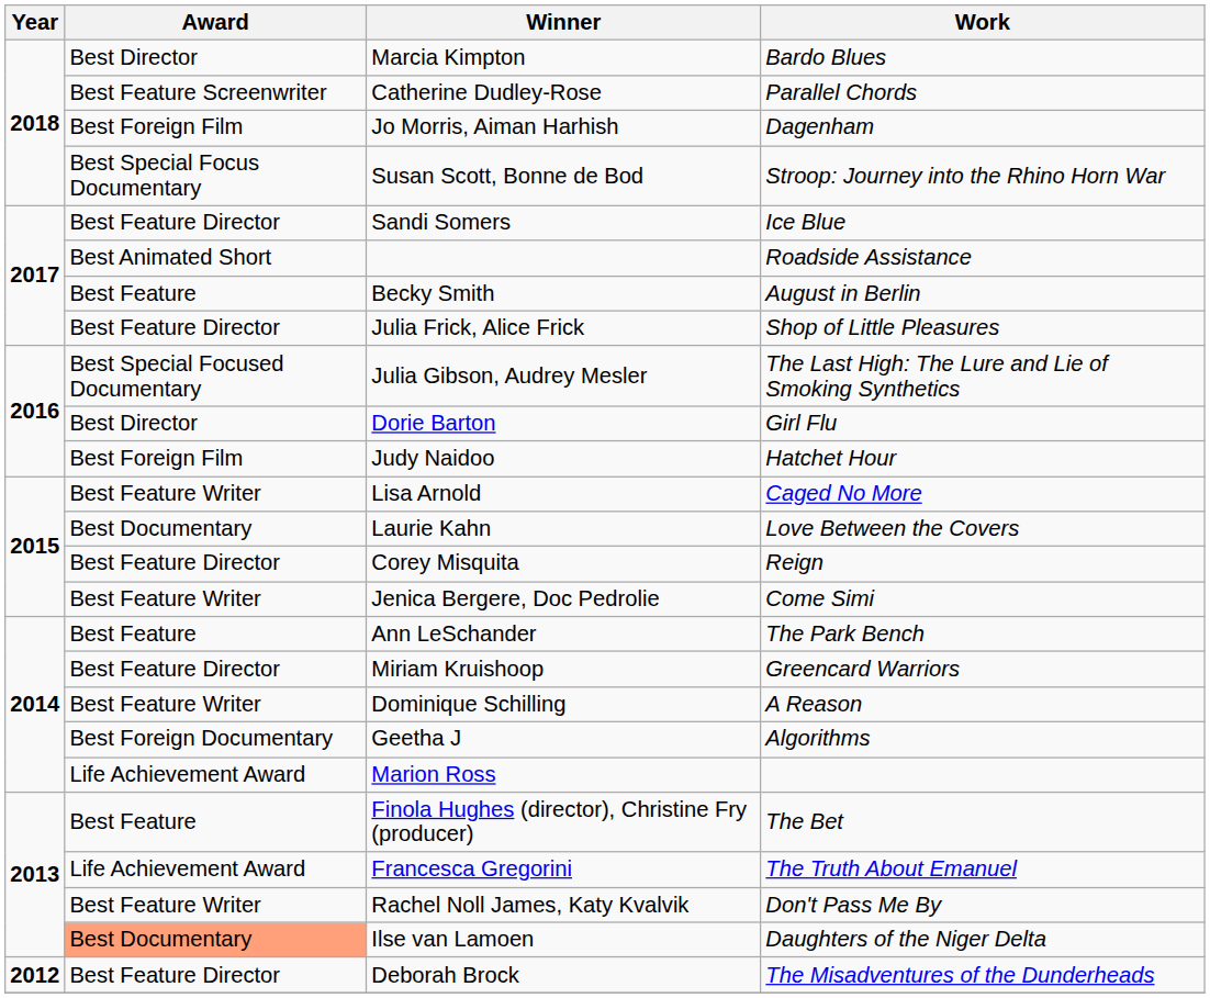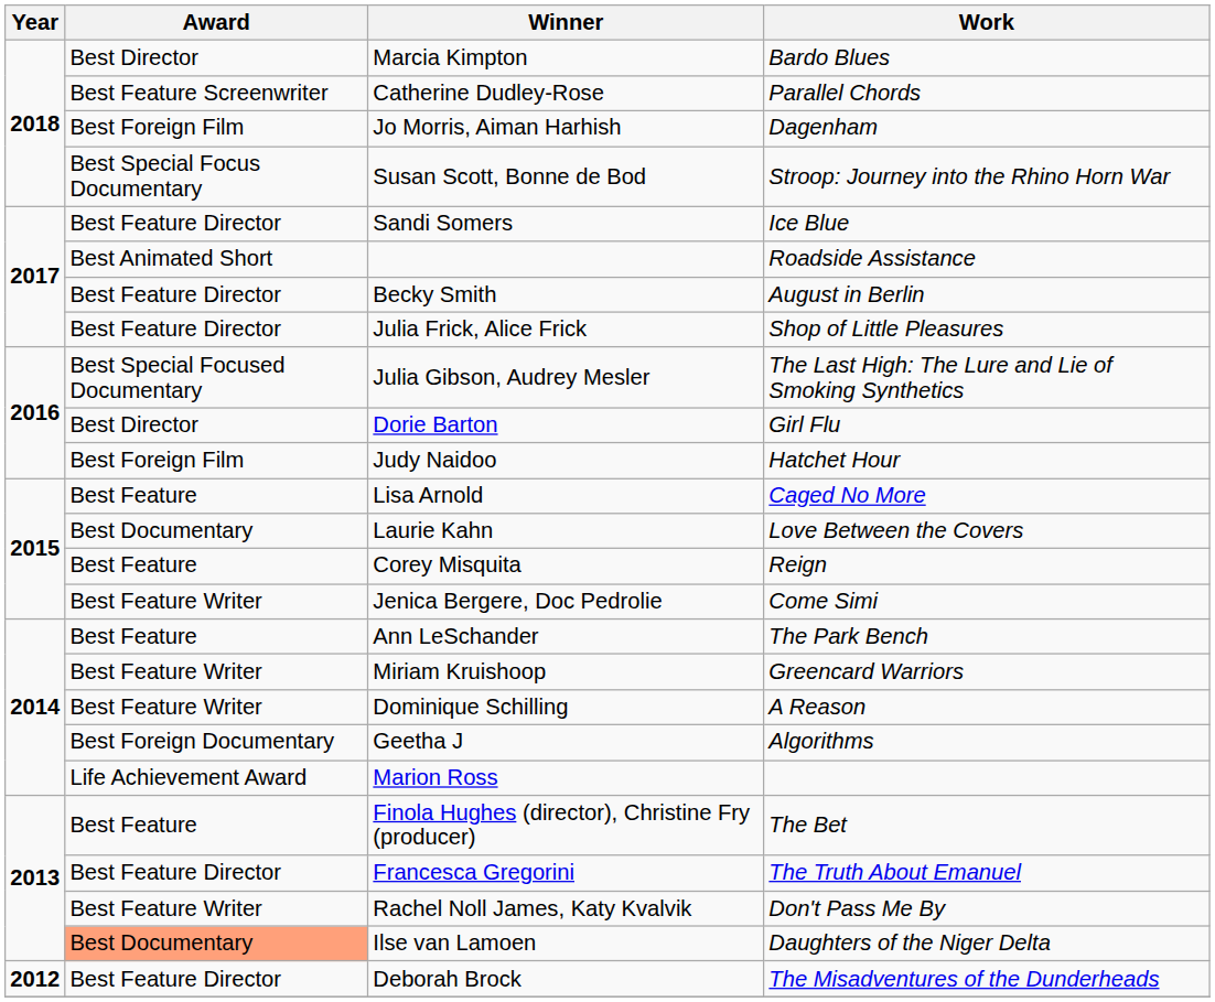 <table class="wikitable">
 <tr>
 <th>Year</th>
 <th>Award</th>
 <th>Winner</th>
 <th>Work</th>
 </tr>
 <tr>
 <td rowspan="4"><strong>2018</strong></td>
 <td>Best Director</td>
 <td>Marcia Kimpton</td>
 <td><em>Bardo Blues</em></td>
 </tr>
 <tr>
 <td>Best Feature Screenwriter</td>
 <td>Catherine Dudley-Rose</td>
 <td><em>Parallel Chords</em></td>
 </tr>
 <tr>
 <td>Best Foreign Film</td>
 <td>Jo Morris, Aiman Harhish</td>
 <td><em>Dagenham</em></td>
 </tr>
 <tr>
 <td>Best Special Focus Documentary</td>
 <td>Susan Scott, Bonne de Bod</td>
 <td><em>Stroop: Journey into the Rhino Horn War</em></td>
 </tr>
 <tr>
 <td rowspan="4"><strong>2017</strong></td>
 <td>Best Feature Director</td>
 <td>Sandi Somers</td>
 <td><em>Ice Blue</em></td>
 </tr>
 <tr>
 <td>Best Animated Short</td>
 <td></td>
 <td><em>Roadside Assistance</em></td>
 </tr>
 <tr>
-<td>Best Feature</td>
+<td>Best Feature Director</td>
 <td>Becky Smith</td>
 <td><em>August in Berlin</em></td>
 </tr>
 <tr>
 <td>Best Feature Director</td>
 <td>Julia Frick, Alice Frick</td>
 <td><em>Shop of Little Pleasures</em></td>
 </tr>
 <tr>
 <td rowspan="3"><strong>2016</strong></td>
 <td>Best Special Focused Documentary</td>
 <td>Julia Gibson, Audrey Mesler</td>
 <td><em>The Last High: The Lure and Lie of Smoking Synthetics</em></td>
 </tr>
 <tr>
 <td>Best Director</td>
 <td><a href='#'>Dorie Barton</a></td>
 <td><em>Girl Flu</em></td>
 </tr>
 <tr>
 <td>Best Foreign Film</td>
 <td>Judy Naidoo</td>
 <td><em>Hatchet Hour</em></td>
 </tr>
 <tr>
 <td rowspan="4"><strong>2015</strong></td>
-<td>Best Feature Writer</td>
+<td>Best Feature</td>
 <td>Lisa Arnold</td>
 <td><em><a href='#'>Caged No More</a></em></td>
 </tr>
 <tr>
 <td>Best Documentary</td>
 <td>Laurie Kahn</td>
 <td><em>Love Between the Covers</em></td>
 </tr>
 <tr>
-<td>Best Feature Director</td>
+<td>Best Feature</td>
 <td>Corey Misquita</td>
 <td><em>Reign</em></td>
 </tr>
 <tr>
 <td>Best Feature Writer</td>
 <td>Jenica Bergere, Doc Pedrolie</td>
 <td><em>Come Simi</em></td>
 </tr>
 <tr>
 <td rowspan="5"><strong>2014</strong></td>
 <td>Best Feature</td>
 <td>Ann LeSchander</td>
 <td><em>The Park Bench</em></td>
 </tr>
 <tr>
-<td>Best Feature Director</td>
+<td>Best Feature Writer</td>
 <td>Miriam Kruishoop</td>
 <td><em>Greencard Warriors</em></td>
 </tr>
 <tr>
 <td>Best Feature Writer</td>
 <td>Dominique Schilling</td>
 <td><em>A Reason</em></td>
 </tr>
 <tr>
 <td>Best Foreign Documentary</td>
 <td>Geetha J</td>
 <td><em>Algorithms</em></td>
 </tr>
 <tr>
 <td>Life Achievement Award</td>
 <td><a href='#'>Marion Ross</a></td>
 <td></td>
 </tr>
 <tr>
 <td rowspan="4"><strong>2013</strong></td>
 <td>Best Feature</td>
 <td><a href='#'>Finola Hughes</a> (director), Christine Fry (producer)</td>
 <td><em>The Bet</em></td>
 </tr>
 <tr>
-<td>Life Achievement Award</td>
+<td>Best Feature Director</td>
 <td><a href='#'>Francesca Gregorini</a></td>
 <td><em><a href='#'>The Truth About Emanuel</a></em></td>
 </tr>
 <tr>
 <td>Best Feature Writer</td>
 <td>Rachel Noll James, Katy Kvalvik</td>
 <td><em>Don't Pass Me By</em></td>
 </tr>
 <tr>
 <td style="background: lightsalmon;">Best Documentary</td>
 <td>Ilse van Lamoen</td>
 <td><em>Daughters of the Niger Delta</em></td>
 </tr>
 <tr>
 <td><strong>2012</strong></td>
 <td>Best Feature Director</td>
 <td>Deborah Brock</td>
 <td><em><a href='#'>The Misadventures of the Dunderheads</a></em></td>
 </tr>
 <tr>
 </tr>
 </table>
